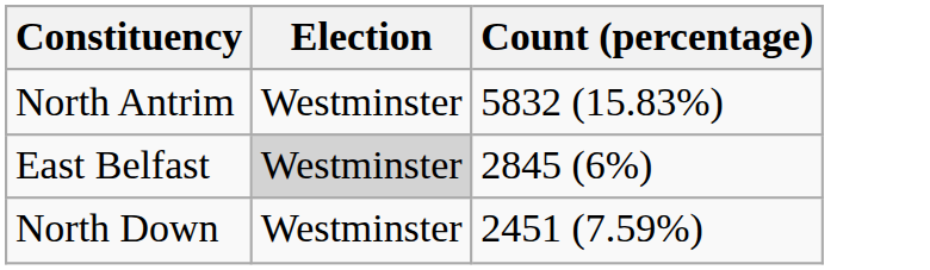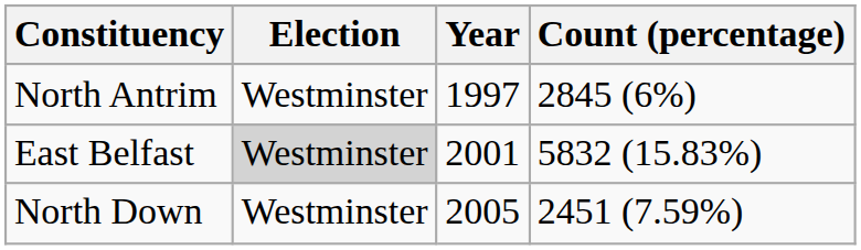 <table class="wikitable">
 <tr>
 <th>Constituency</th>
 <th>Election</th>
+<th>Year</th>
 <th>Count (percentage)</th>
 </tr>
 <tr>
 <td>North Antrim</td>
 <td>Westminster</td>
-<td>5832 (15.83%)</td>
+<td>1997</td>
+<td>2845 (6%)</td>
 </tr>
 <tr>
 <td>East Belfast</td>
 <td style="background: lightgrey;">Westminster</td>
-<td>2845 (6%)</td>
+<td>2001</td>
+<td>5832 (15.83%)</td>
 </tr>
 <tr>
 <td>North Down</td>
 <td>Westminster</td>
+<td>2005</td>
 <td>2451 (7.59%)</td>
 </tr>
 </table>
